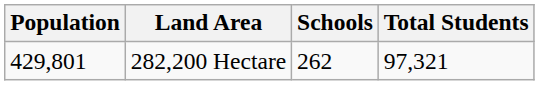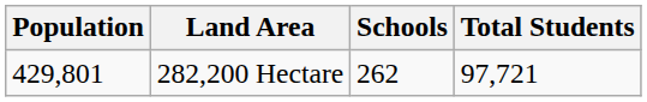 <table class="wikitable" border="1">
 <tr>
 <th>Population</th>
 <th>Land Area</th>
 <th>Schools</th>
 <th>Total Students</th>
 </tr>
 <tr>
 <td>429,801</td>
 <td>282,200 Hectare</td>
 <td>262</td>
-<td>97,321</td>
+<td>97,721</td>
 </tr>
 </table>
